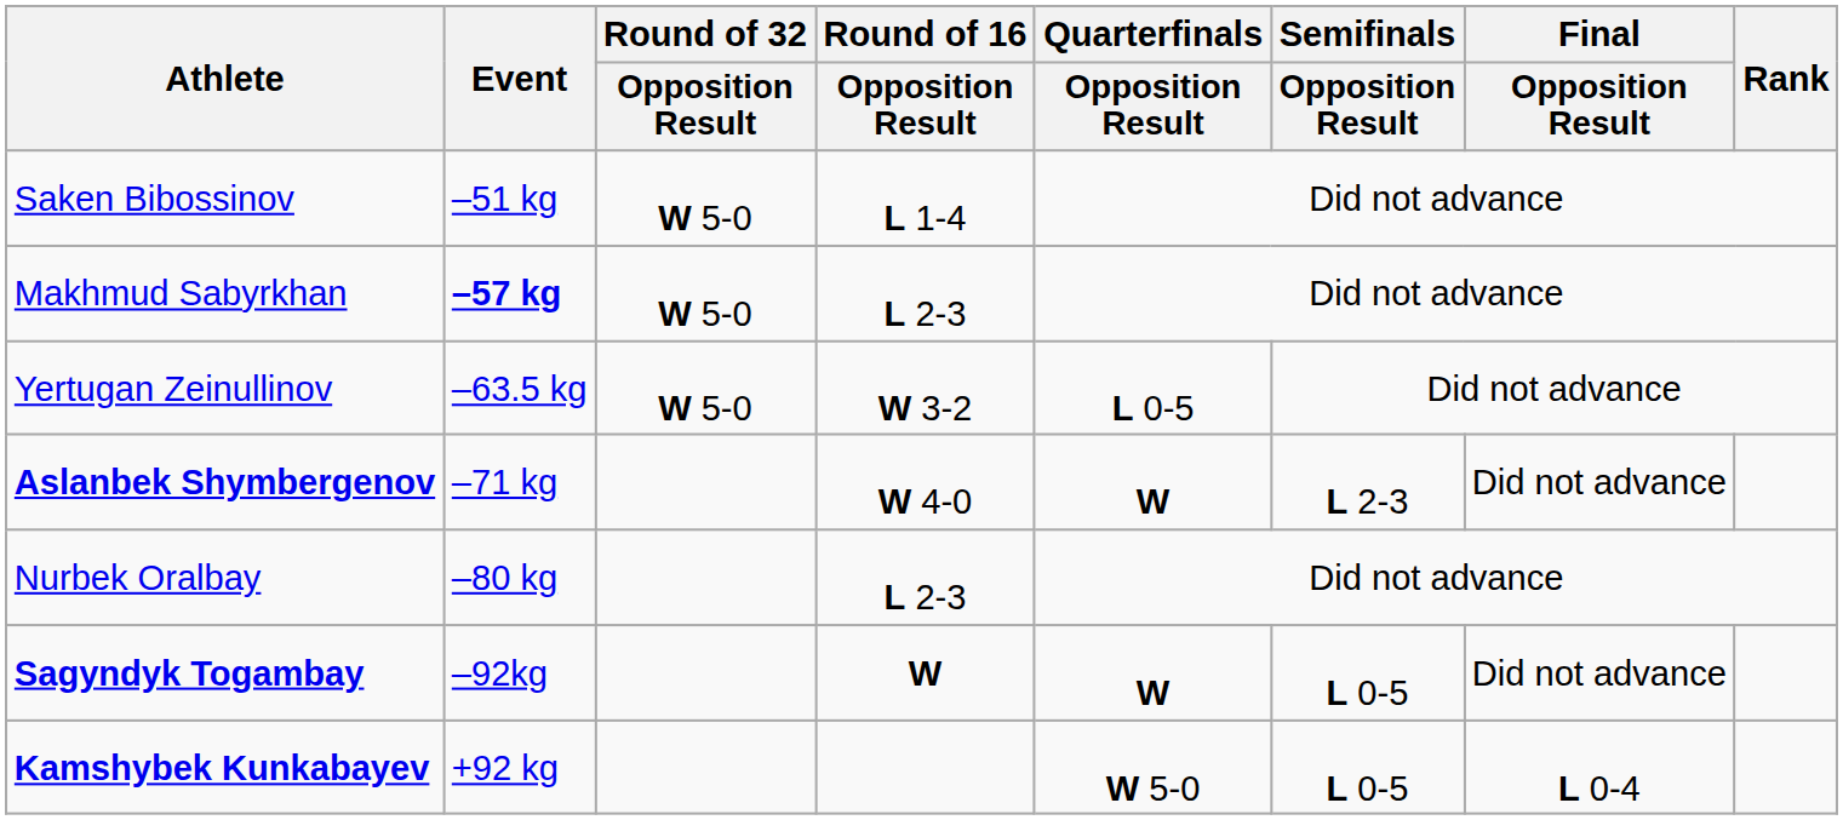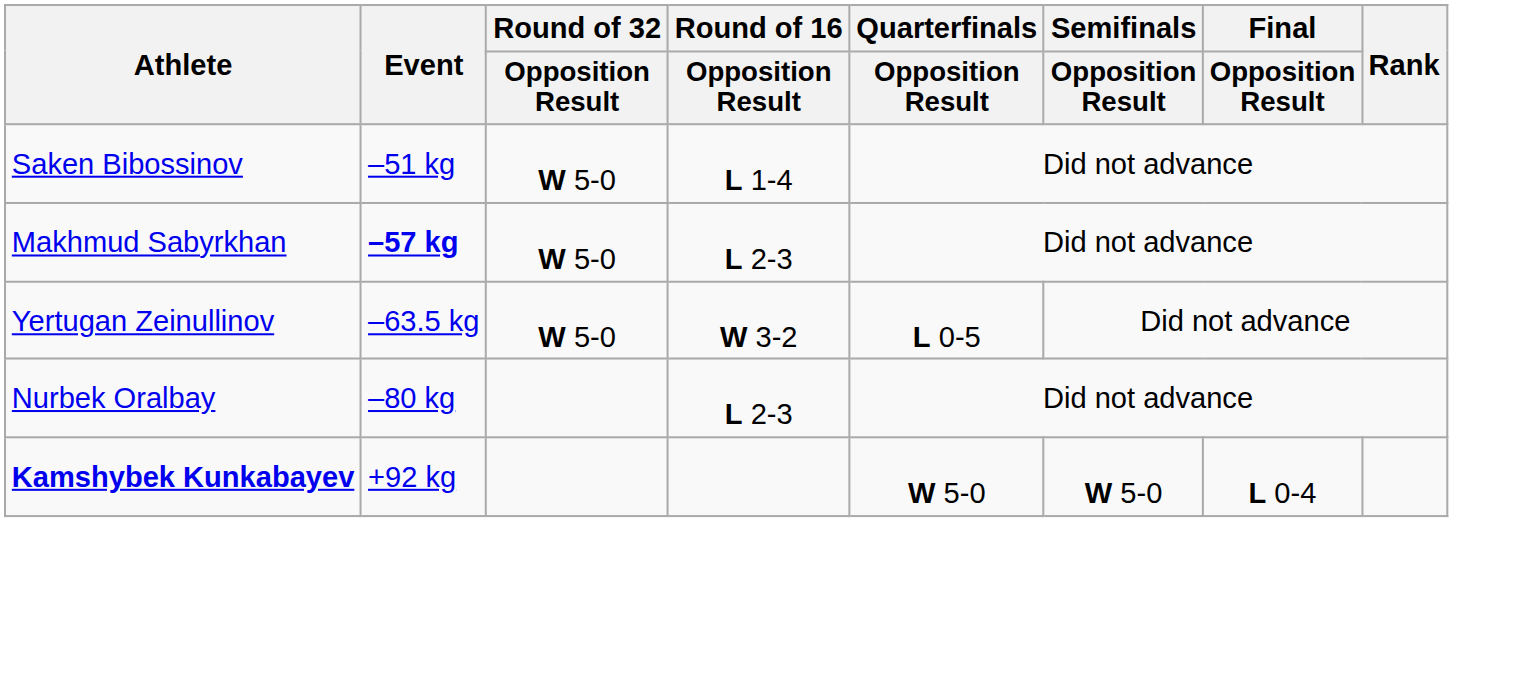 <table class=wikitable style=font-size:90%;text-align:center>
 <tr>
 <th rowspan="2">Athlete</th>
 <th rowspan="2">Event</th>
 <th>Round of 32</th>
 <th>Round of 16</th>
 <th>Quarterfinals</th>
 <th>Semifinals</th>
 <th>Final</th>
 <th rowspan=2>Rank</th>
 </tr>
 <tr style="font-size:95%">
 <th>Opposition<br>Result</th>
 <th>Opposition<br>Result</th>
 <th>Opposition<br>Result</th>
 <th>Opposition<br>Result</th>
 <th>Opposition<br>Result</th>
 </tr>
 <tr>
 <td align=left><a href='#'>Saken Bibossinov</a></td>
 <td align=left><a href='#'>–51 kg</a></td>
 <td><br><strong>W</strong> 5-0</td>
 <td><br><strong>L</strong> 1-4</td>
 <td colspan=4>Did not advance</td>
 </tr>
 <tr>
 <td align=left><a href='#'>Makhmud Sabyrkhan</a></td>
 <td align=left><strong><a href='#'>–57 kg</a></strong></td>
 <td><br><strong>W</strong> 5-0</td>
 <td><br><strong>L</strong> 2-3</td>
 <td colspan=4>Did not advance</td>
 </tr>
 <tr>
 <td align=left><a href='#'>Yertugan Zeinullinov</a></td>
 <td align=left><a href='#'>–63.5 kg</a></td>
 <td><br><strong>W</strong> 5-0</td>
 <td><br><strong>W</strong> 3-2</td>
 <td><br><strong>L</strong> 0-5</td>
 <td colspan=3>Did not advance</td>
 </tr>
 <tr>
-<td align=left><strong><a href='#'>Aslanbek Shymbergenov</a></strong></td>
-<td align=left><a href='#'>–71 kg</a></td>
-<td></td>
-<td><br><strong>W</strong> 4-0</td>
-<td><br><strong>W</strong> </td>
-<td><br><strong>L</strong> 2-3</td>
-<td>Did not advance</td>
-<td></td>
-</tr>
-<tr>
 <td align=left><a href='#'>Nurbek Oralbay</a></td>
 <td align=left><a href='#'>–80 kg</a></td>
 <td></td>
 <td><br><strong>L</strong> 2-3</td>
 <td colspan=4>Did not advance</td>
 </tr>
 <tr>
-<td align=left><strong><a href='#'>Sagyndyk Togambay</a></strong></td>
-<td align=left><a href='#'>–92kg</a></td>
-<td></td>
-<td><strong>W</strong> </td>
-<td><br><strong>W</strong> </td>
-<td><br><strong>L</strong> 0-5</td>
-<td>Did not advance</td>
-<td></td>
-</tr>
-<tr>
 <td align=left><strong><a href='#'>Kamshybek Kunkabayev</a></strong></td>
 <td align=left><a href='#'>+92 kg</a></td>
 <td></td>
 <td></td>
 <td><br><strong>W</strong> 5-0</td>
-<td><br><strong>L</strong> 0-5</td>
+<td><br><strong>W</strong> 5-0</td>
 <td><br><strong>L</strong> 0-4</td>
 <td></td>
 </tr>
 </table>
